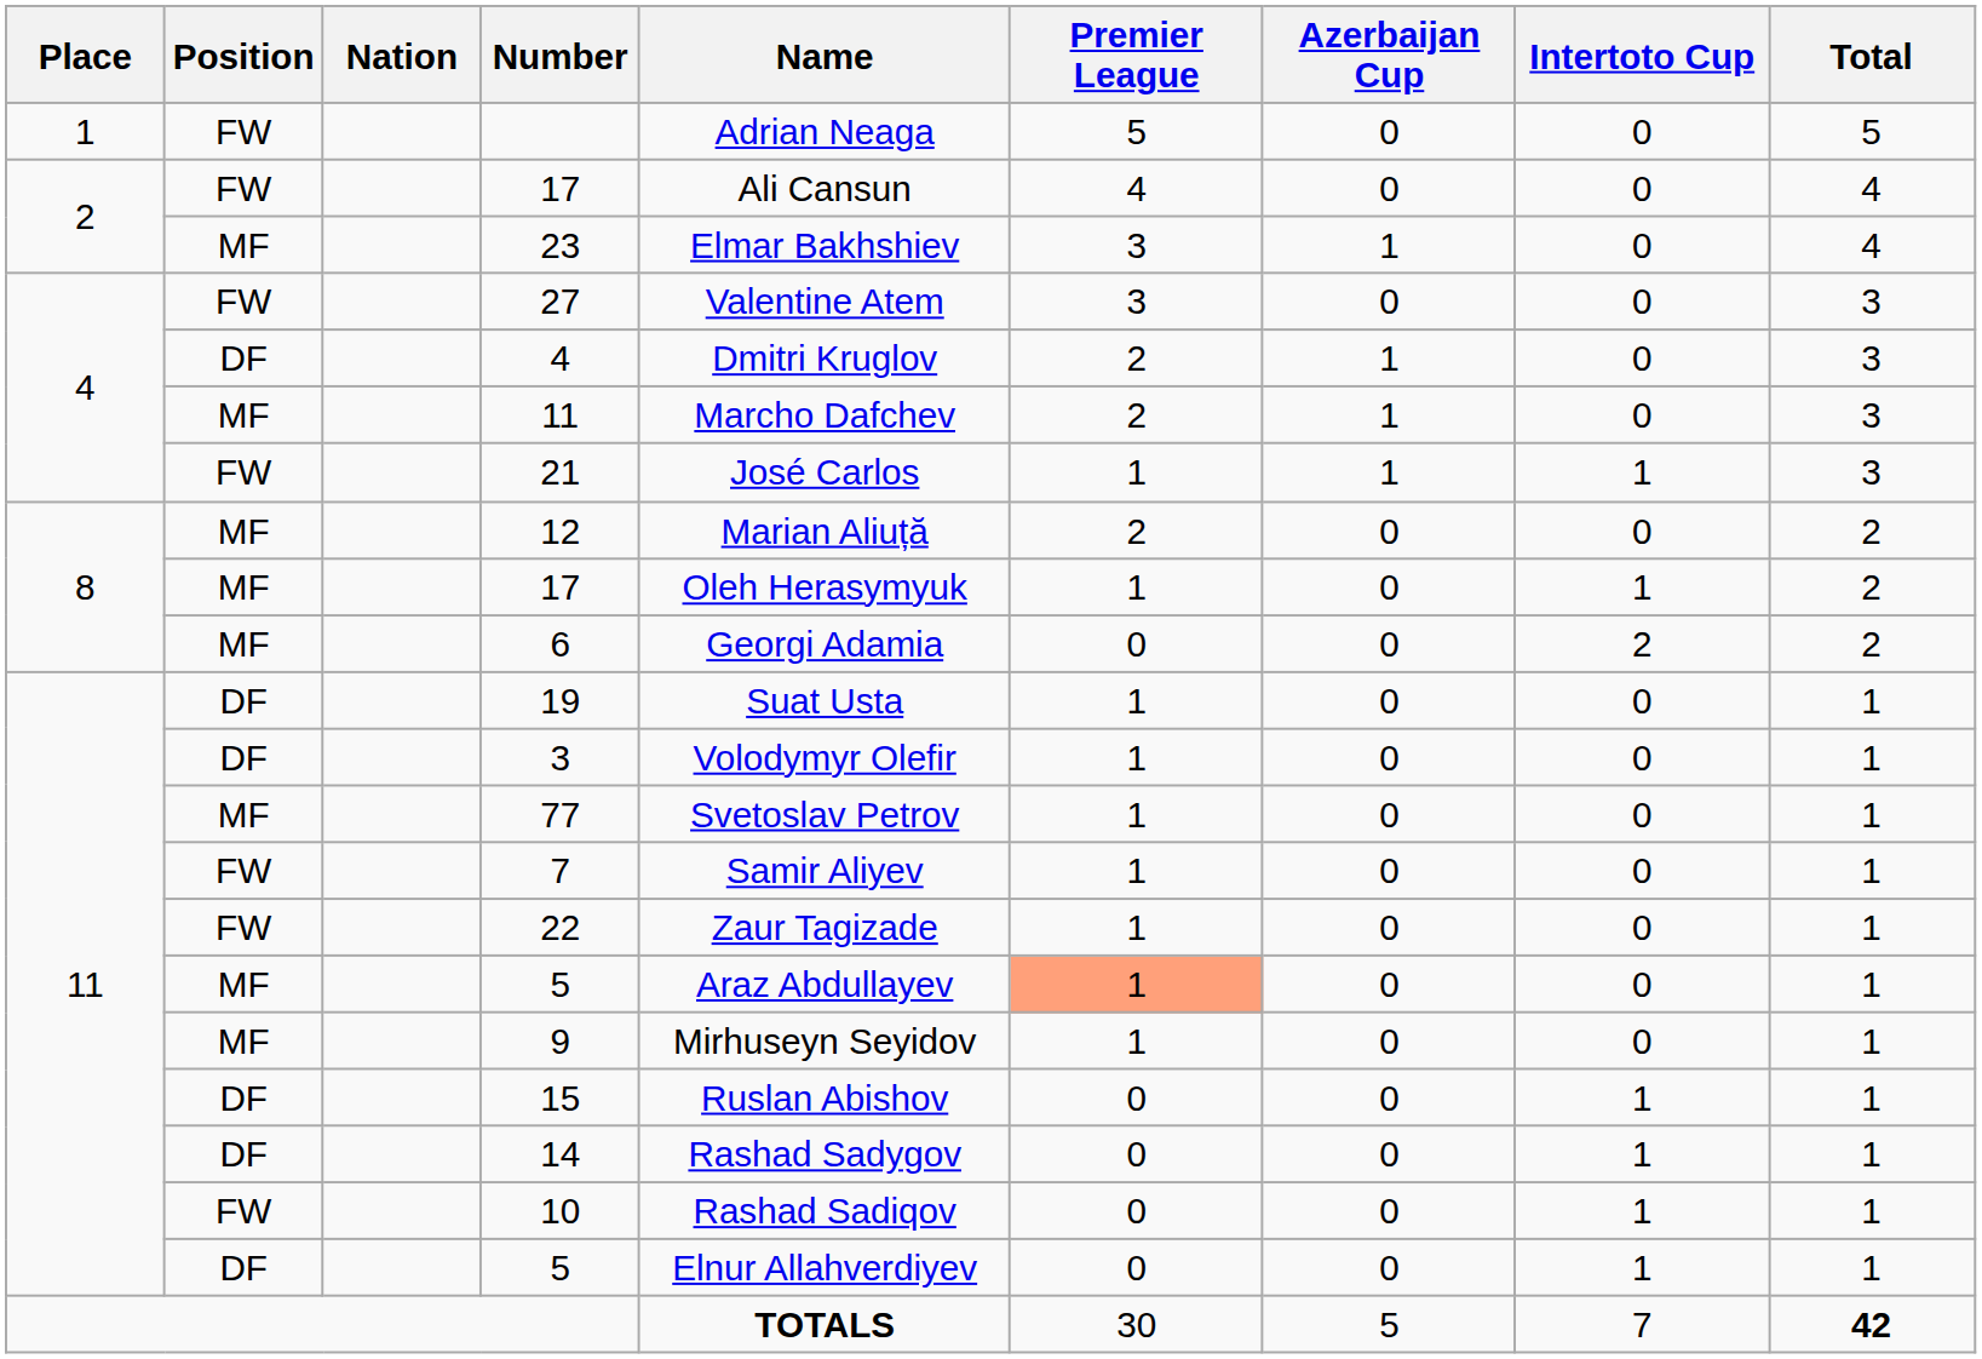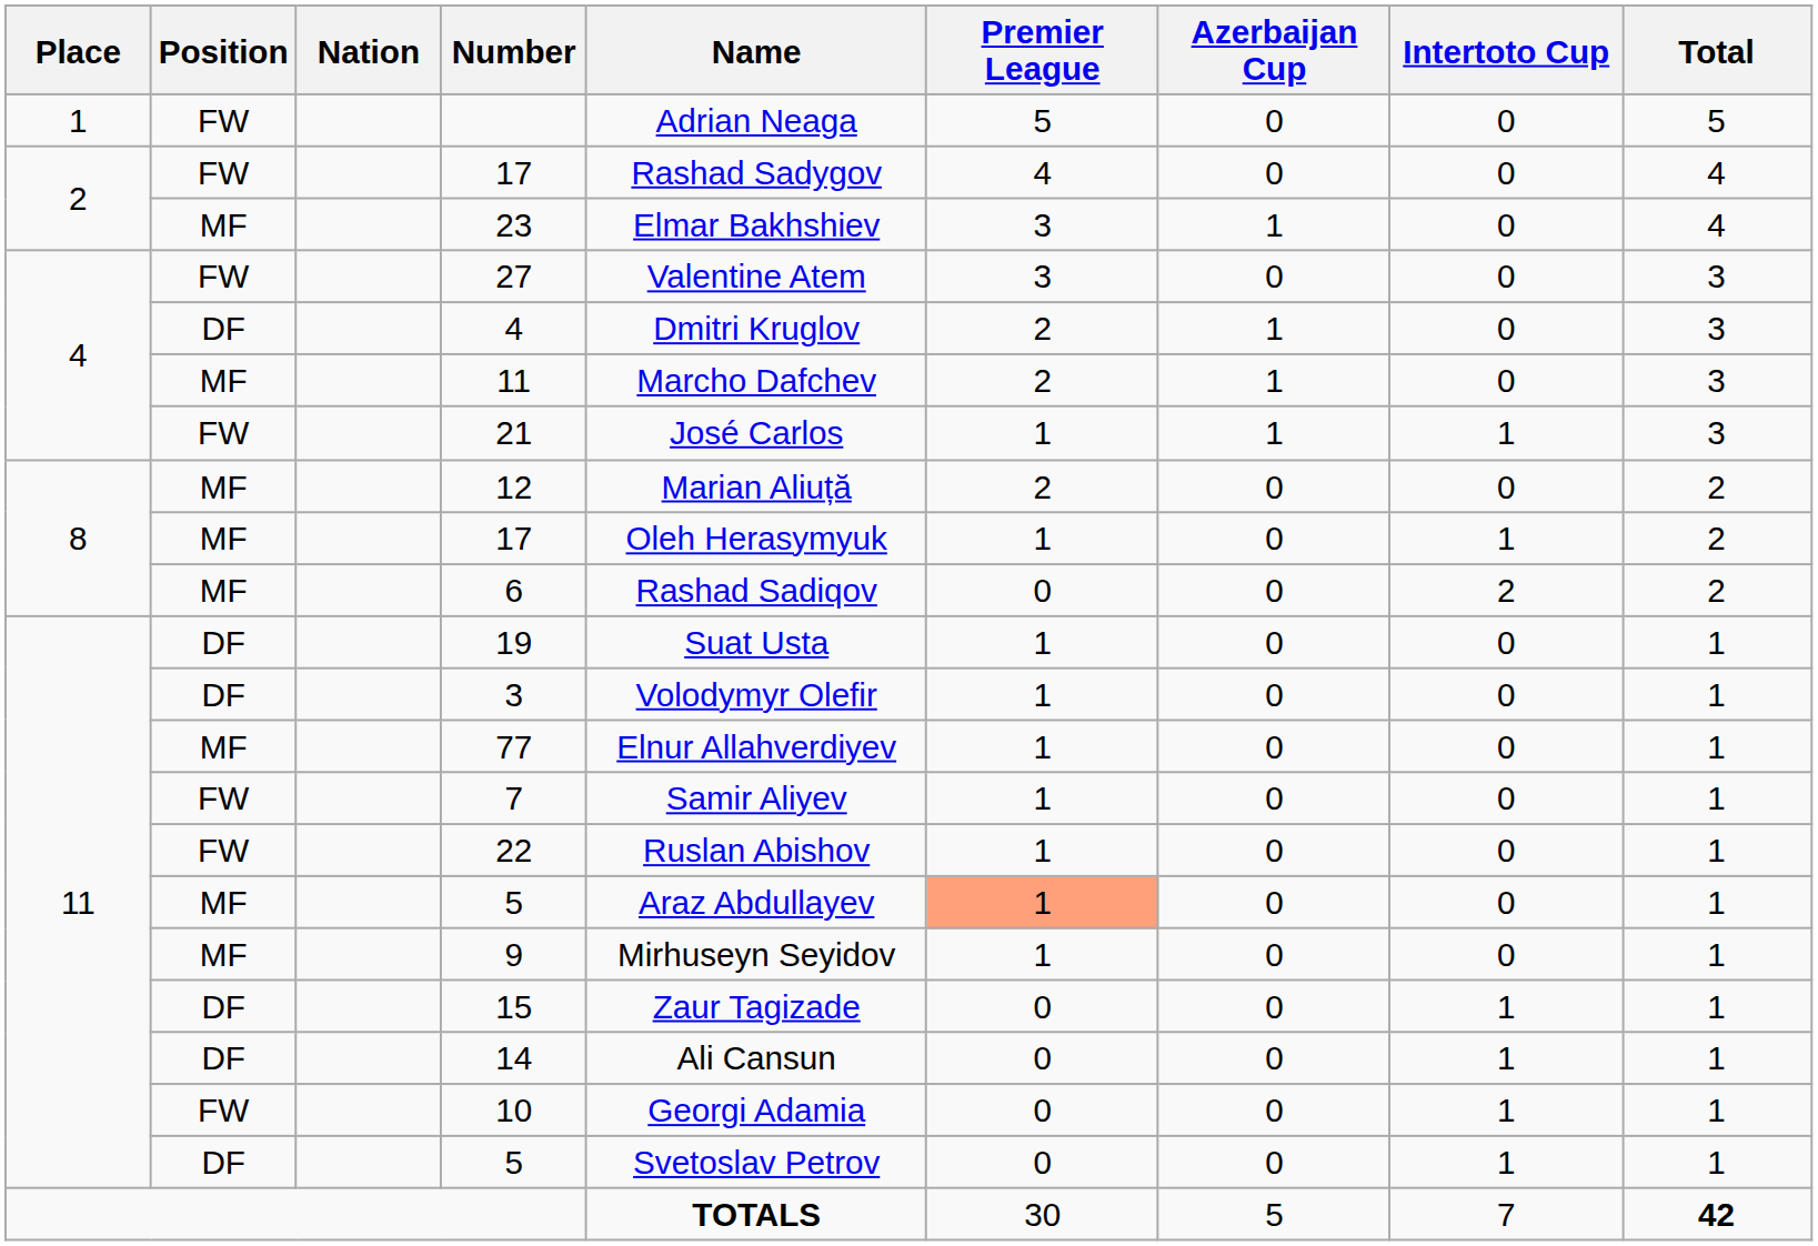 <table class="wikitable" style="font-size: 95%; text-align: center;">
 <tr>
 <th width=60>Place</th>
 <th width=60>Position</th>
 <th width=60>Nation</th>
 <th width=60>Number</th>
 <th width=150>Name</th>
 <th width=100><a href='#'>Premier League</a></th>
 <th width=100><a href='#'>Azerbaijan Cup</a></th>
 <th width=100><a href='#'>Intertoto Cup</a></th>
 <th width=80>Total</th>
 </tr>
 <tr>
 <td>1</td>
 <td>FW</td>
 <td></td>
 <td></td>
 <td><a href='#'>Adrian Neaga</a></td>
 <td>5</td>
 <td>0</td>
 <td>0</td>
 <td>5</td>
 </tr>
 <tr>
 <td rowspan="2">2</td>
 <td>FW</td>
 <td></td>
 <td>17</td>
-<td>Ali Cansun</td>
+<td><a href='#'>Rashad Sadygov</a></td>
 <td>4</td>
 <td>0</td>
 <td>0</td>
 <td>4</td>
 </tr>
 <tr>
 <td>MF</td>
 <td></td>
 <td>23</td>
 <td><a href='#'>Elmar Bakhshiev</a></td>
 <td>3</td>
 <td>1</td>
 <td>0</td>
 <td>4</td>
 </tr>
 <tr>
 <td rowspan="4">4</td>
 <td>FW</td>
 <td></td>
 <td>27</td>
 <td><a href='#'>Valentine Atem</a></td>
 <td>3</td>
 <td>0</td>
 <td>0</td>
 <td>3</td>
 </tr>
 <tr>
 <td>DF</td>
 <td></td>
 <td>4</td>
 <td><a href='#'>Dmitri Kruglov</a></td>
 <td>2</td>
 <td>1</td>
 <td>0</td>
 <td>3</td>
 </tr>
 <tr>
 <td>MF</td>
 <td></td>
 <td>11</td>
 <td><a href='#'>Marcho Dafchev</a></td>
 <td>2</td>
 <td>1</td>
 <td>0</td>
 <td>3</td>
 </tr>
 <tr>
 <td>FW</td>
 <td></td>
 <td>21</td>
 <td><a href='#'>José Carlos</a></td>
 <td>1</td>
 <td>1</td>
 <td>1</td>
 <td>3</td>
 </tr>
 <tr>
 <td rowspan="3">8</td>
 <td>MF</td>
 <td></td>
 <td>12</td>
 <td><a href='#'>Marian Aliuță</a></td>
 <td>2</td>
 <td>0</td>
 <td>0</td>
 <td>2</td>
 </tr>
 <tr>
 <td>MF</td>
 <td></td>
 <td>17</td>
 <td><a href='#'>Oleh Herasymyuk</a></td>
 <td>1</td>
 <td>0</td>
 <td>1</td>
 <td>2</td>
 </tr>
 <tr>
 <td>MF</td>
 <td></td>
 <td>6</td>
-<td><a href='#'>Georgi Adamia</a></td>
+<td><a href='#'>Rashad Sadiqov</a></td>
 <td>0</td>
 <td>0</td>
 <td>2</td>
 <td>2</td>
 </tr>
 <tr>
 <td rowspan="11">11</td>
 <td>DF</td>
 <td></td>
 <td>19</td>
 <td><a href='#'>Suat Usta</a></td>
 <td>1</td>
 <td>0</td>
 <td>0</td>
 <td>1</td>
 </tr>
 <tr>
 <td>DF</td>
 <td></td>
 <td>3</td>
 <td><a href='#'>Volodymyr Olefir</a></td>
 <td>1</td>
 <td>0</td>
 <td>0</td>
 <td>1</td>
 </tr>
 <tr>
 <td>MF</td>
 <td></td>
 <td>77</td>
-<td><a href='#'>Svetoslav Petrov</a></td>
+<td><a href='#'>Elnur Allahverdiyev</a></td>
 <td>1</td>
 <td>0</td>
 <td>0</td>
 <td>1</td>
 </tr>
 <tr>
 <td>FW</td>
 <td></td>
 <td>7</td>
 <td><a href='#'>Samir Aliyev</a></td>
 <td>1</td>
 <td>0</td>
 <td>0</td>
 <td>1</td>
 </tr>
 <tr>
 <td>FW</td>
 <td></td>
 <td>22</td>
-<td><a href='#'>Zaur Tagizade</a></td>
+<td><a href='#'>Ruslan Abishov</a></td>
 <td>1</td>
 <td>0</td>
 <td>0</td>
 <td>1</td>
 </tr>
 <tr>
 <td>MF</td>
 <td></td>
 <td>5</td>
 <td><a href='#'>Araz Abdullayev</a></td>
 <td style="background: lightsalmon;">1</td>
 <td>0</td>
 <td>0</td>
 <td>1</td>
 </tr>
 <tr>
 <td>MF</td>
 <td></td>
 <td>9</td>
 <td>Mirhuseyn Seyidov</td>
 <td>1</td>
 <td>0</td>
 <td>0</td>
 <td>1</td>
 </tr>
 <tr>
 <td>DF</td>
 <td></td>
 <td>15</td>
-<td><a href='#'>Ruslan Abishov</a></td>
+<td><a href='#'>Zaur Tagizade</a></td>
 <td>0</td>
 <td>0</td>
 <td>1</td>
 <td>1</td>
 </tr>
 <tr>
 <td>DF</td>
 <td></td>
 <td>14</td>
-<td><a href='#'>Rashad Sadygov</a></td>
+<td>Ali Cansun</td>
 <td>0</td>
 <td>0</td>
 <td>1</td>
 <td>1</td>
 </tr>
 <tr>
 <td>FW</td>
 <td></td>
 <td>10</td>
-<td><a href='#'>Rashad Sadiqov</a></td>
+<td><a href='#'>Georgi Adamia</a></td>
 <td>0</td>
 <td>0</td>
 <td>1</td>
 <td>1</td>
 </tr>
 <tr>
 <td>DF</td>
 <td></td>
 <td>5</td>
-<td><a href='#'>Elnur Allahverdiyev</a></td>
+<td><a href='#'>Svetoslav Petrov</a></td>
 <td>0</td>
 <td>0</td>
 <td>1</td>
 <td>1</td>
 </tr>
 <tr>
 <td colspan="4"></td>
 <td><strong>TOTALS</strong></td>
 <td>30</td>
 <td>5</td>
 <td>7</td>
 <td><strong>42</strong></td>
 </tr>
 </table>
